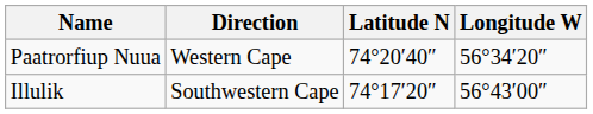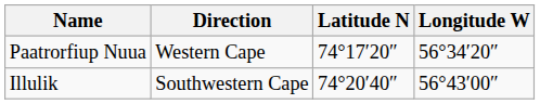 <table class="wikitable">
 <tr>
 <th>Name</th>
 <th>Direction</th>
 <th>Latitude N</th>
 <th>Longitude W</th>
 </tr>
 <tr>
 <td>Paatrorfiup Nuua</td>
 <td>Western Cape</td>
-<td>74°20′40″</td>
+<td>74°17′20″</td>
 <td>56°34′20″</td>
 </tr>
 <tr>
 <td>Illulik</td>
 <td>Southwestern Cape</td>
-<td>74°17′20″</td>
+<td>74°20′40″</td>
 <td>56°43′00″</td>
 </tr>
 </table>
